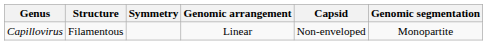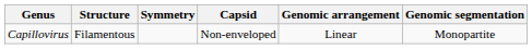 <table class="wikitable sortable" style="text-align:center">
 <tr>
 <th>Genus</th>
 <th>Structure</th>
 <th>Symmetry</th>
+<th>Capsid</th>
 <th>Genomic arrangement</th>
-<th>Capsid</th>
 <th>Genomic segmentation</th>
 </tr>
 <tr>
 <td><em>Capillovirus</em></td>
 <td>Filamentous</td>
 <td></td>
+<td>Non-enveloped</td>
 <td>Linear</td>
-<td>Non-enveloped</td>
 <td>Monopartite</td>
 </tr>
 </table>
